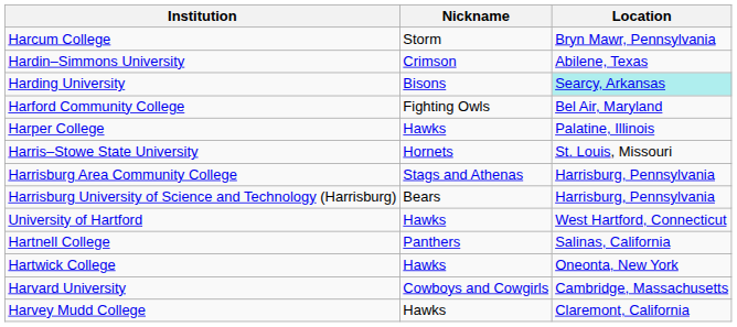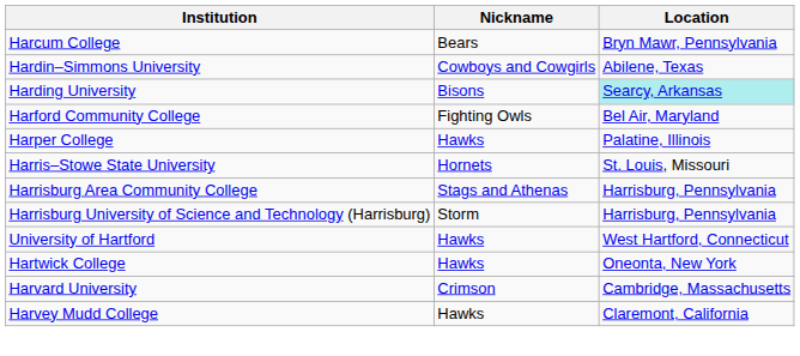 <table class="wikitable">
 <tr>
 <th>Institution</th>
 <th>Nickname</th>
 <th>Location</th>
 </tr>
 <tr>
 <td><a href='#'>Harcum College</a></td>
-<td>Storm</td>
+<td>Bears</td>
 <td><a href='#'>Bryn Mawr, Pennsylvania</a></td>
 </tr>
 <tr>
 <td><a href='#'>Hardin–Simmons University</a></td>
-<td><a href='#'>Crimson</a></td>
+<td><a href='#'>Cowboys and Cowgirls</a></td>
 <td><a href='#'>Abilene, Texas</a></td>
 </tr>
 <tr>
 <td><a href='#'>Harding University</a></td>
 <td><a href='#'>Bisons</a></td>
 <td style="background: paleturquoise;"><a href='#'>Searcy, Arkansas</a></td>
 </tr>
 <tr>
 <td><a href='#'>Harford Community College</a></td>
 <td>Fighting Owls</td>
 <td><a href='#'>Bel Air, Maryland</a></td>
 </tr>
 <tr>
 <td><a href='#'>Harper College</a></td>
 <td><a href='#'>Hawks</a></td>
 <td><a href='#'>Palatine, Illinois</a></td>
 </tr>
 <tr>
 <td><a href='#'>Harris–Stowe State University</a></td>
 <td><a href='#'>Hornets</a></td>
 <td><a href='#'>St. Louis</a>, Missouri</td>
 </tr>
 <tr>
 <td><a href='#'>Harrisburg Area Community College</a></td>
 <td><a href='#'>Stags and Athenas</a></td>
 <td><a href='#'>Harrisburg, Pennsylvania</a></td>
 </tr>
 <tr>
 <td><a href='#'>Harrisburg University of Science and Technology</a> (Harrisburg)</td>
-<td>Bears</td>
+<td>Storm</td>
 <td><a href='#'>Harrisburg, Pennsylvania</a></td>
 </tr>
 <tr>
 <td><a href='#'>University of Hartford</a></td>
 <td><a href='#'>Hawks</a></td>
 <td><a href='#'>West Hartford, Connecticut</a></td>
 </tr>
 <tr>
-<td><a href='#'>Hartnell College</a></td>
-<td><a href='#'>Panthers</a></td>
-<td><a href='#'>Salinas, California</a></td>
-</tr>
-<tr>
 <td><a href='#'>Hartwick College</a></td>
 <td><a href='#'>Hawks</a></td>
 <td><a href='#'>Oneonta, New York</a></td>
 </tr>
 <tr>
 <td><a href='#'>Harvard University</a></td>
-<td><a href='#'>Cowboys and Cowgirls</a></td>
+<td><a href='#'>Crimson</a></td>
 <td><a href='#'>Cambridge, Massachusetts</a></td>
 </tr>
 <tr>
 <td><a href='#'>Harvey Mudd College</a></td>
 <td>Hawks</td>
 <td><a href='#'>Claremont, California</a></td>
 </tr>
 </table>
